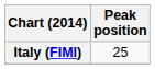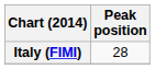 <table class="wikitable sortable plainrowheaders" style="text-align:center;">
 <tr>
 <th>Chart (2014)</th>
 <th>Peak<br>position</th>
 </tr>
 <tr>
 <th scope="row">Italy (<a href='#'>FIMI</a>)</th>
-<td>25</td>
+<td>28</td>
 </tr>
 <tr>
 </tr>
 </table>
